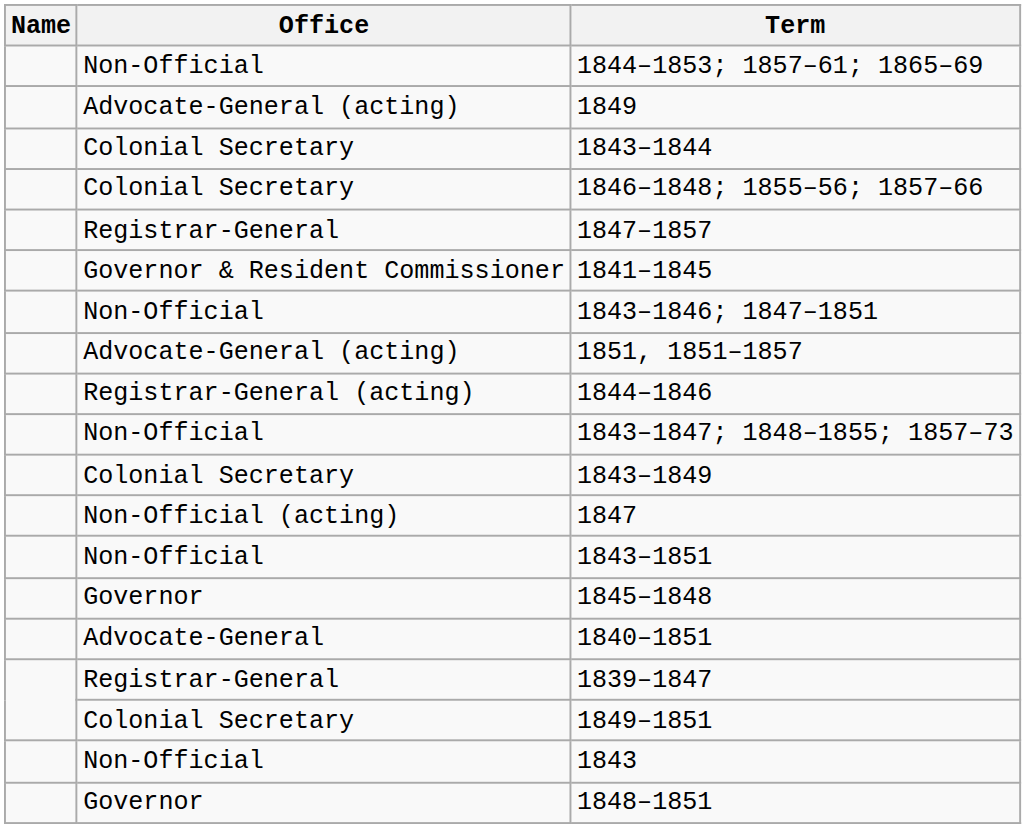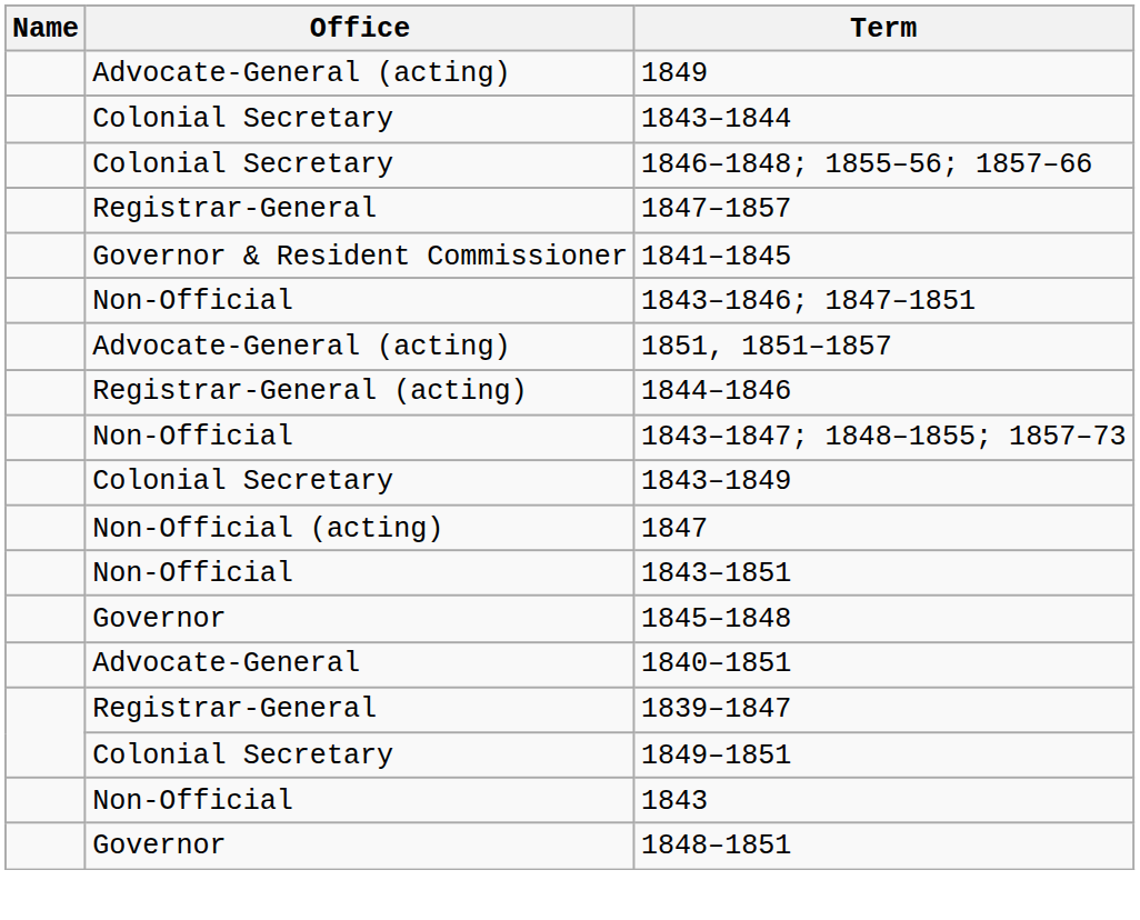 <table class="wikitable sortable">
 <tr>
 <th>Name</th>
 <th>Office</th>
 <th>Term</th>
-</tr>
-<tr>
-<td></td>
-<td>Non-Official</td>
-<td>1844–1853; 1857–61; 1865–69</td>
 </tr>
 <tr>
 <td></td>
 <td>Advocate-General (acting) </td>
 <td>1849</td>
 </tr>
 <tr>
 <td></td>
 <td>Colonial Secretary</td>
 <td>1843–1844</td>
 </tr>
 <tr>
 <td></td>
 <td>Colonial Secretary</td>
 <td>1846–1848; 1855–56; 1857–66</td>
 </tr>
 <tr>
 <td></td>
 <td>Registrar-General</td>
 <td>1847–1857</td>
 </tr>
 <tr>
 <td></td>
 <td>Governor & Resident Commissioner</td>
 <td>1841–1845</td>
 </tr>
 <tr>
 <td></td>
 <td>Non-Official</td>
 <td>1843–1846; 1847–1851</td>
 </tr>
 <tr>
 <td></td>
 <td>Advocate-General (acting) </td>
 <td>1851, 1851–1857</td>
 </tr>
 <tr>
 <td></td>
 <td>Registrar-General (acting) </td>
 <td>1844–1846</td>
 </tr>
 <tr>
 <td></td>
 <td>Non-Official</td>
 <td>1843–1847; 1848–1855; 1857–73</td>
 </tr>
 <tr>
 <td></td>
 <td>Colonial Secretary</td>
 <td>1843–1849</td>
 </tr>
 <tr>
 <td></td>
 <td>Non-Official (acting)</td>
 <td>1847</td>
 </tr>
 <tr>
 <td></td>
 <td>Non-Official</td>
 <td>1843–1851</td>
 </tr>
 <tr>
 <td></td>
 <td>Governor</td>
 <td>1845–1848</td>
 </tr>
 <tr>
 <td></td>
 <td>Advocate-General</td>
 <td>1840–1851</td>
 </tr>
 <tr>
 <td rowspan = 2></td>
 <td>Registrar-General </td>
 <td>1839–1847</td>
 </tr>
 <tr>
 <td>Colonial Secretary</td>
 <td>1849–1851</td>
 </tr>
 <tr>
 <td></td>
 <td>Non-Official</td>
 <td>1843</td>
 </tr>
 <tr>
 <td></td>
 <td>Governor</td>
 <td>1848–1851</td>
 </tr>
 <tr>
 </tr>
 </table>
